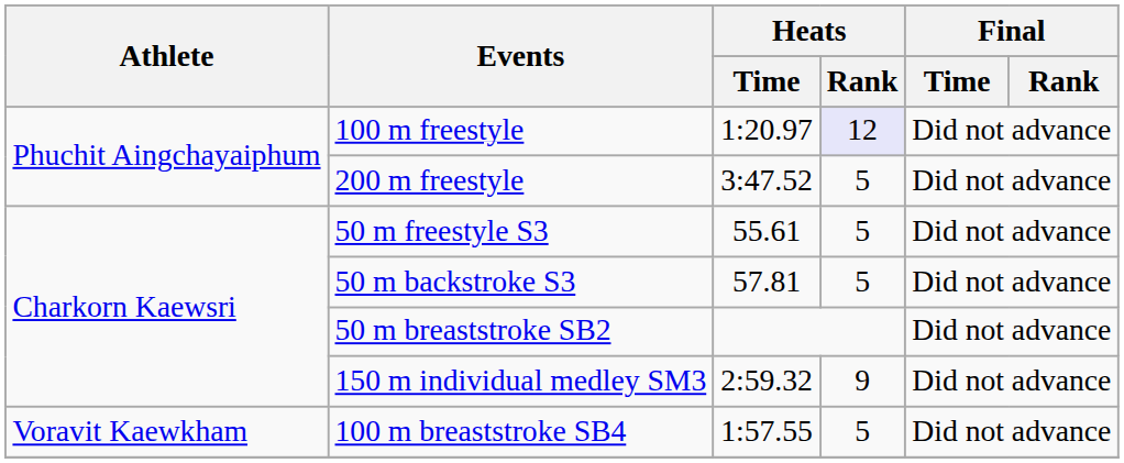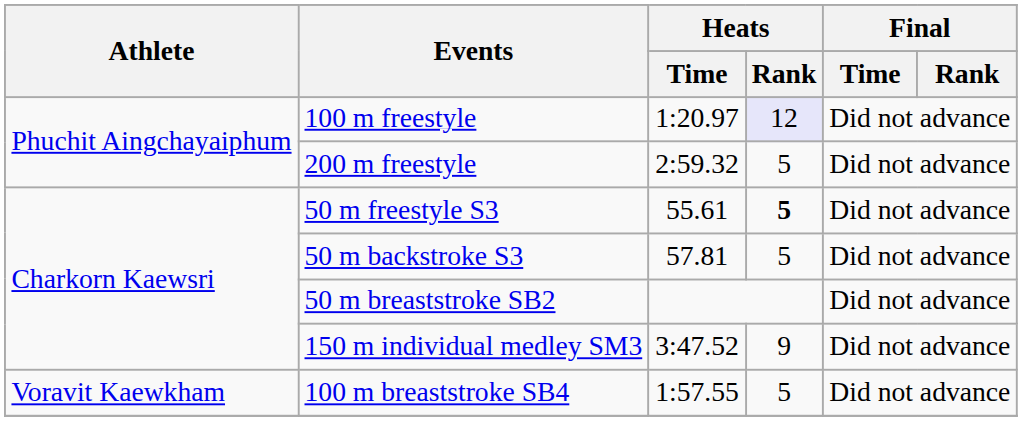 <table class=wikitable style="font-size:90%">
 <tr>
 <th rowspan="2">Athlete</th>
 <th rowspan="2">Events</th>
 <th colspan="2">Heats</th>
 <th colspan="2">Final</th>
 </tr>
 <tr>
 <th>Time</th>
 <th>Rank</th>
 <th>Time</th>
 <th>Rank</th>
 </tr>
 <tr align=center>
 <td align=left rowspan="2"><a href='#'>Phuchit Aingchayaiphum</a></td>
 <td align=left><a href='#'>100 m freestyle</a></td>
 <td>1:20.97</td>
 <td style="background: lavender;">12</td>
 <td colspan=2>Did not advance</td>
 </tr>
 <tr align=center>
 <td align=left><a href='#'>200 m freestyle</a></td>
-<td>3:47.52</td>
+<td>2:59.32</td>
 <td>5</td>
 <td colspan=2>Did not advance</td>
 </tr>
 <tr align=center>
 <td align=left rowspan="4"><a href='#'>Charkorn Kaewsri</a></td>
 <td align=left><a href='#'>50 m freestyle S3</a></td>
 <td>55.61</td>
-<td>5</td>
+<td><strong>5</strong></td>
 <td colspan="2">Did not advance</td>
 </tr>
 <tr align=center>
 <td align=left><a href='#'>50 m backstroke S3</a></td>
 <td>57.81</td>
 <td>5</td>
 <td colspan="2">Did not advance</td>
 </tr>
 <tr align=center>
 <td align=left><a href='#'>50 m breaststroke SB2</a></td>
 <td colspan=2></td>
 <td colspan="2">Did not advance</td>
 </tr>
 <tr align=center>
 <td align=left><a href='#'>150 m individual medley SM3</a></td>
-<td>2:59.32</td>
+<td>3:47.52</td>
 <td>9</td>
 <td colspan=2>Did not advance</td>
 </tr>
 <tr align=center>
 <td align=left><a href='#'>Voravit Kaewkham</a></td>
 <td align=left><a href='#'>100 m breaststroke SB4</a></td>
 <td>1:57.55</td>
 <td>5</td>
 <td colspan="2">Did not advance</td>
 </tr>
 <tr align=center>
 </tr>
 </table>
